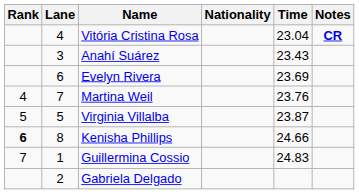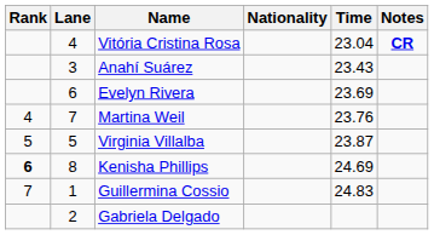 <table class="wikitable sortable" style="text-align:center;font-size:95%">
 <tr>
 <th>Rank</th>
 <th>Lane</th>
 <th>Name</th>
 <th>Nationality</th>
 <th>Time</th>
 <th>Notes</th>
 </tr>
 <tr>
 <td></td>
 <td>4</td>
 <td align=left><a href='#'>Vitória Cristina Rosa</a></td>
 <td align=left></td>
 <td>23.04</td>
 <td><strong><a href='#'>CR</a></strong></td>
 </tr>
 <tr>
 <td></td>
 <td>3</td>
 <td align=left><a href='#'>Anahí Suárez</a></td>
 <td align=left></td>
 <td>23.43</td>
 <td></td>
 </tr>
 <tr>
 <td></td>
 <td>6</td>
 <td align=left><a href='#'>Evelyn Rivera</a></td>
 <td align=left></td>
 <td>23.69</td>
 <td></td>
 </tr>
 <tr>
 <td>4</td>
 <td>7</td>
 <td align=left><a href='#'>Martina Weil</a></td>
 <td align=left></td>
 <td>23.76</td>
 <td></td>
 </tr>
 <tr>
 <td>5</td>
 <td>5</td>
 <td align=left><a href='#'>Virginia Villalba</a></td>
 <td align=left></td>
 <td>23.87</td>
 <td></td>
 </tr>
 <tr>
 <td><strong>6</strong></td>
 <td>8</td>
 <td align=left><a href='#'>Kenisha Phillips</a></td>
 <td align=left></td>
-<td>24.66</td>
+<td>24.69</td>
 <td></td>
 </tr>
 <tr>
 <td>7</td>
 <td>1</td>
 <td align=left><a href='#'>Guillermina Cossio</a></td>
 <td align=left></td>
 <td>24.83</td>
 <td></td>
 </tr>
 <tr>
 <td></td>
 <td>2</td>
 <td align=left><a href='#'>Gabriela Delgado</a></td>
 <td align=left></td>
 <td></td>
 <td></td>
 </tr>
 </table>
